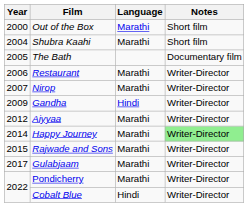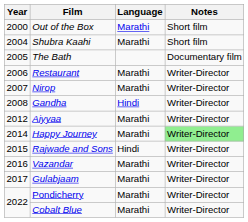 <table class="wikitable sortable">
 <tr>
 <th>Year</th>
 <th>Film</th>
 <th>Language</th>
 <th>Notes</th>
 </tr>
 <tr>
 <td>2000</td>
 <td><em>Out of the Box</em></td>
 <td><a href='#'>Marathi</a></td>
 <td>Short film</td>
 </tr>
 <tr>
 <td>2004</td>
 <td><em>Shubra Kaahi</em></td>
 <td>Marathi</td>
 <td>Short film</td>
 </tr>
 <tr>
 <td>2005</td>
 <td><em>The Bath</em></td>
 <td></td>
 <td>Documentary film</td>
 </tr>
 <tr>
 <td>2006</td>
 <td><em><a href='#'>Restaurant</a></em></td>
 <td>Marathi</td>
 <td>Writer-Director</td>
 </tr>
 <tr>
 <td>2007</td>
 <td><em><a href='#'>Nirop</a></em></td>
 <td>Marathi</td>
 <td>Writer-Director</td>
 </tr>
 <tr>
-<td>2009</td>
+<td>2008</td>
 <td><em><a href='#'>Gandha</a></em></td>
 <td><a href='#'>Hindi</a></td>
 <td>Writer-Director</td>
 </tr>
 <tr>
 <td>2012</td>
 <td><em><a href='#'>Aiyyaa</a></em></td>
 <td>Marathi</td>
 <td>Writer-Director</td>
 </tr>
 <tr>
 <td>2014</td>
 <td><em><a href='#'>Happy Journey</a></em></td>
 <td>Marathi</td>
 <td style="background: lightgreen;">Writer-Director</td>
 </tr>
 <tr>
 <td>2015</td>
 <td><em><a href='#'>Rajwade and Sons</a></em></td>
+<td>Hindi</td>
+<td>Writer-Director</td>
+</tr>
+<tr>
+<td>2016</td>
+<td><em><a href='#'>Vazandar</a></em></td>
 <td>Marathi</td>
 <td>Writer-Director</td>
 </tr>
 <tr>
 <td>2017</td>
 <td><em><a href='#'>Gulabjaam</a></em></td>
 <td>Marathi</td>
 <td>Writer-Director</td>
 </tr>
 <tr>
 <td rowspan="2">2022</td>
 <td><a href='#'>Pondicherry</a></td>
 <td>Marathi</td>
 <td>Writer-Director</td>
 </tr>
 <tr>
 <td><em><a href='#'>Cobalt Blue</a></em></td>
-<td>Hindi</td>
+<td>Marathi</td>
 <td>Writer-Director</td>
 </tr>
 </table>
